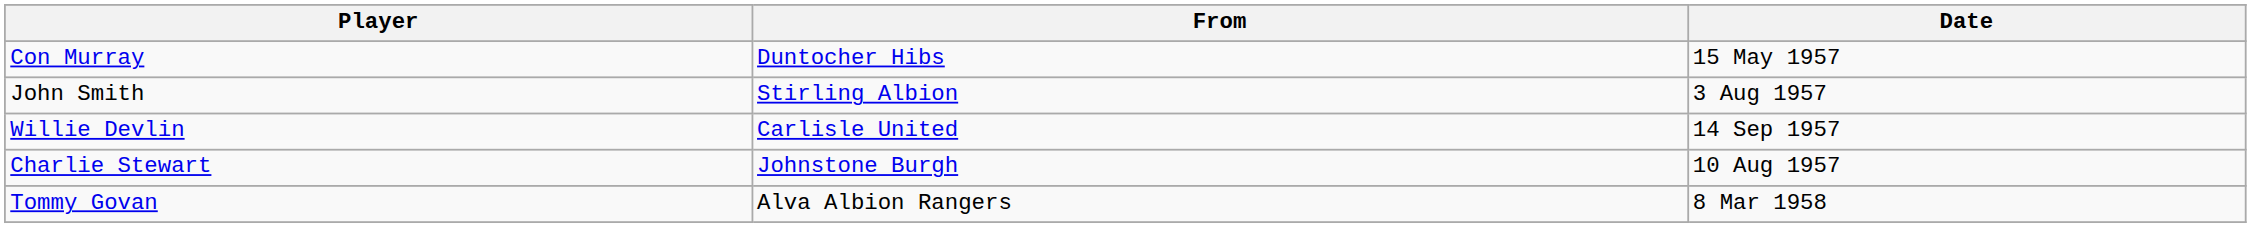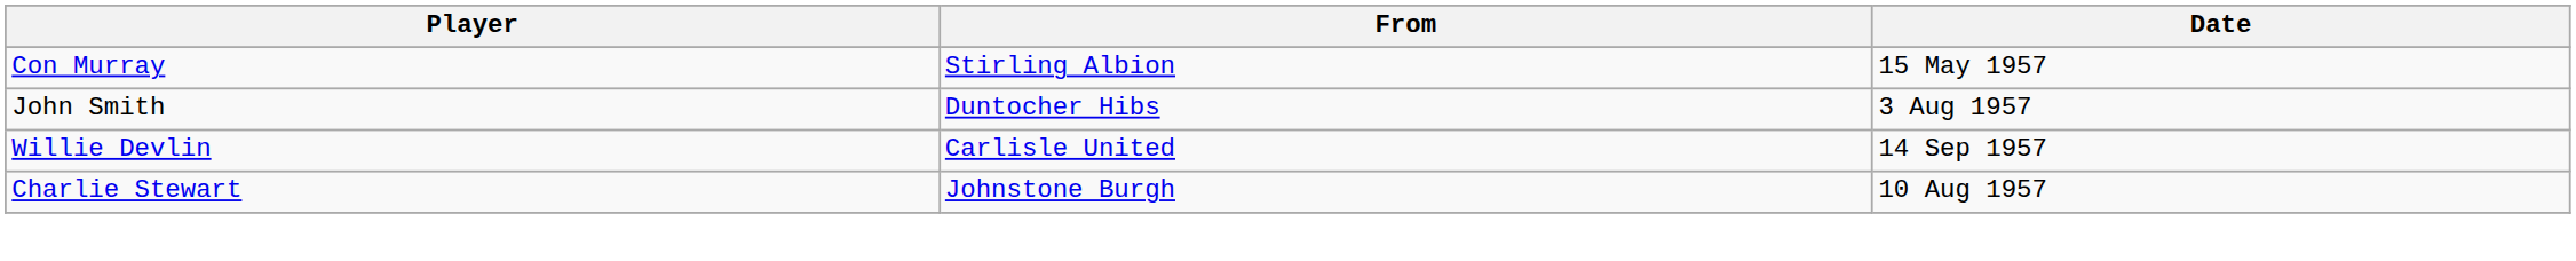 <table class="wikitable" style="text-align:center; font-size:95%;width:98%; text-align:left">
 <tr>
 <th>Player</th>
 <th>From</th>
 <th>Date</th>
 </tr>
 <tr>
 <td> <a href='#'>Con Murray</a></td>
-<td> <a href='#'>Duntocher Hibs</a></td>
+<td> <a href='#'>Stirling Albion</a></td>
 <td>15 May 1957</td>
 </tr>
 <tr>
 <td> John Smith</td>
-<td> <a href='#'>Stirling Albion</a></td>
+<td> <a href='#'>Duntocher Hibs</a></td>
 <td>3 Aug 1957</td>
 </tr>
 <tr>
 <td> <a href='#'>Willie Devlin</a></td>
 <td> <a href='#'>Carlisle United</a></td>
 <td>14 Sep 1957</td>
 </tr>
 <tr>
 <td> <a href='#'>Charlie Stewart</a></td>
 <td> <a href='#'>Johnstone Burgh</a></td>
 <td>10 Aug 1957</td>
 </tr>
-<tr>
-<td> <a href='#'>Tommy Govan</a></td>
-<td> Alva Albion Rangers</td>
-<td>8 Mar 1958</td>
-</tr>
 </table>
